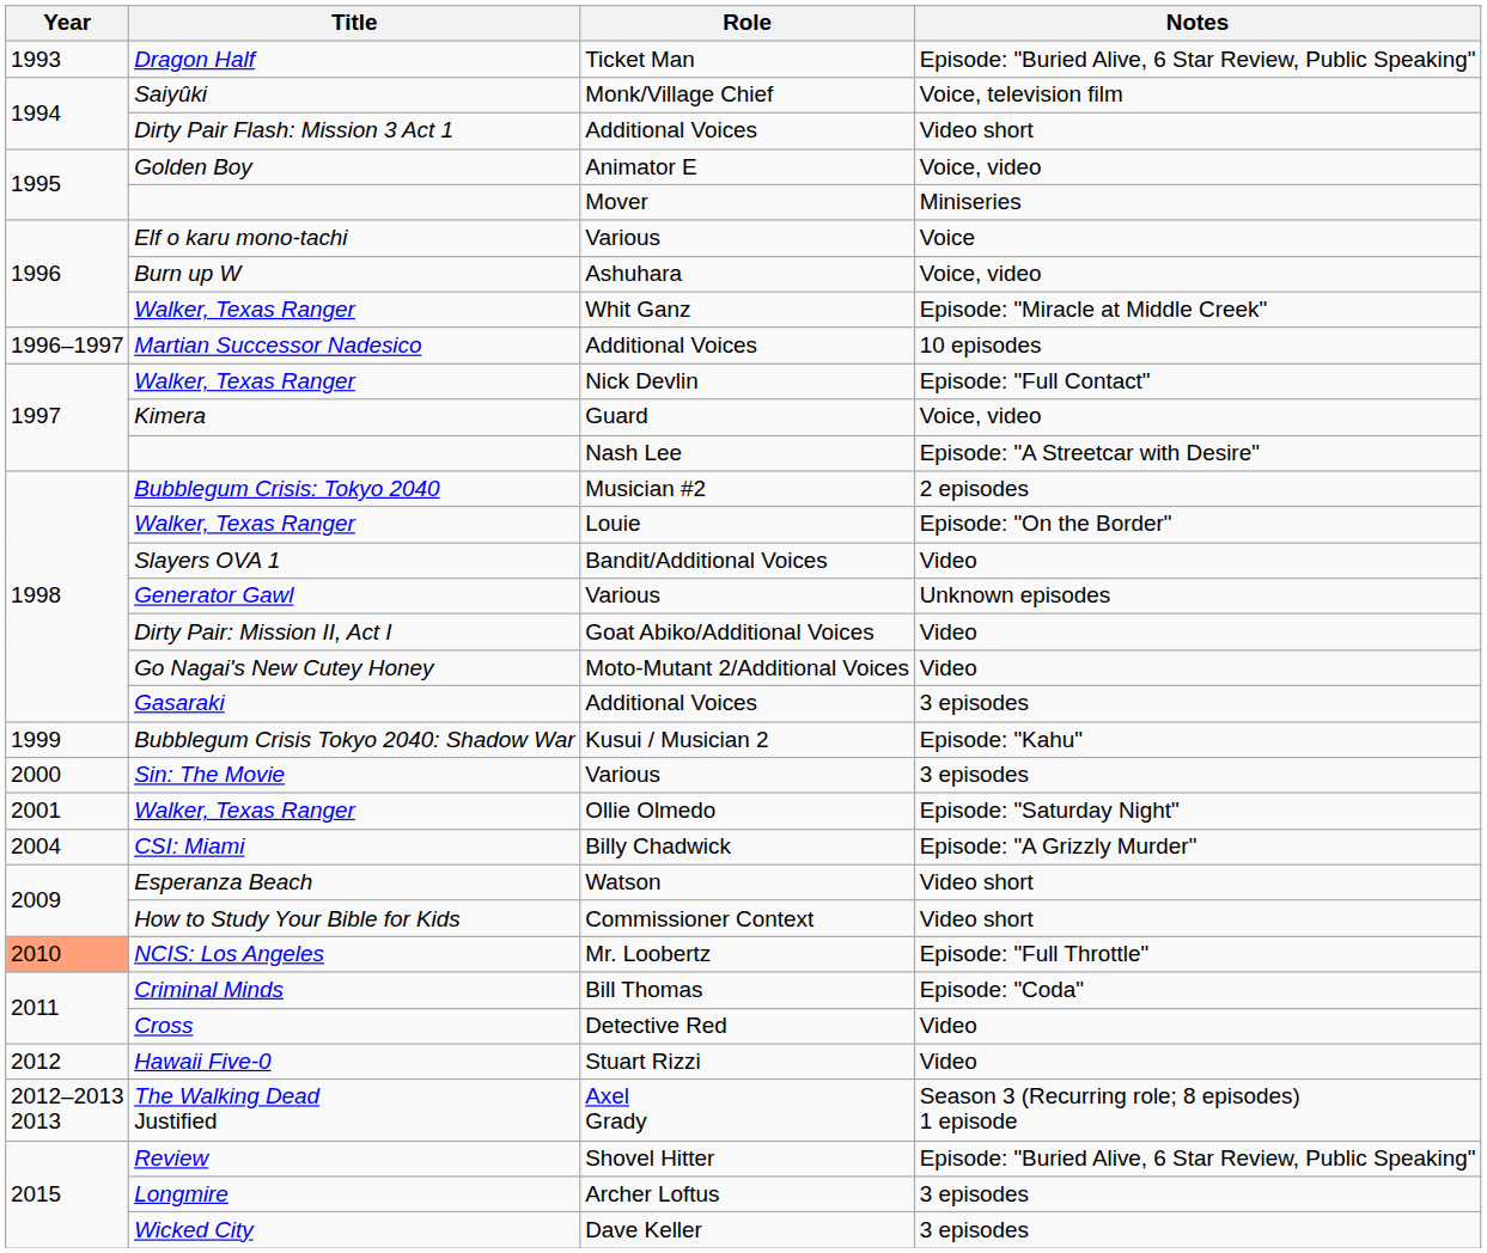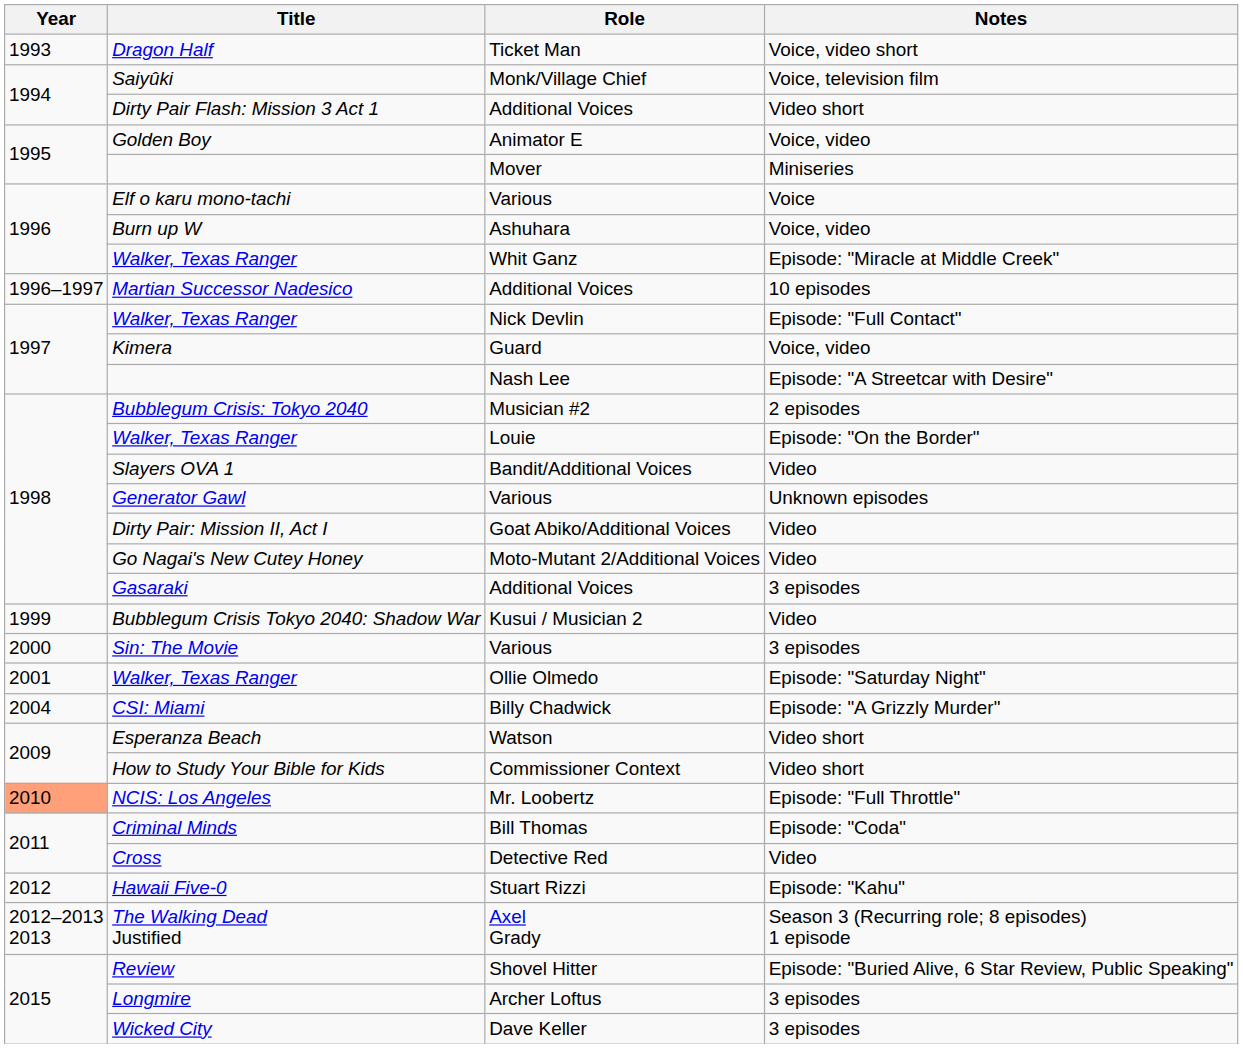 <table class="wikitable sortable">
 <tr>
 <th>Year</th>
 <th>Title</th>
 <th>Role</th>
 <th class="unsortable">Notes</th>
 </tr>
 <tr>
 <td>1993</td>
 <td><em><a href='#'>Dragon Half</a></em></td>
 <td>Ticket Man</td>
-<td>Episode: "Buried Alive, 6 Star Review, Public Speaking"</td>
+<td>Voice, video short</td>
 </tr>
 <tr>
 <td rowspan=2>1994</td>
 <td><em>Saiyûki</em></td>
 <td>Monk/Village Chief</td>
 <td>Voice, television film</td>
 </tr>
 <tr>
 <td><em>Dirty Pair Flash: Mission 3 Act 1</em></td>
 <td>Additional Voices</td>
 <td>Video short</td>
 </tr>
 <tr>
 <td rowspan=2>1995</td>
 <td><em>Golden Boy</em></td>
 <td>Animator E</td>
 <td>Voice, video</td>
 </tr>
 <tr>
 <td><em></em></td>
 <td>Mover</td>
 <td>Miniseries</td>
 </tr>
 <tr>
 <td rowspan=3>1996</td>
 <td><em>Elf o karu mono-tachi</em></td>
 <td>Various</td>
 <td>Voice</td>
 </tr>
 <tr>
 <td><em>Burn up W</em></td>
 <td>Ashuhara</td>
 <td>Voice, video</td>
 </tr>
 <tr>
 <td><em><a href='#'>Walker, Texas Ranger</a></em></td>
 <td>Whit Ganz</td>
 <td>Episode: "Miracle at Middle Creek"</td>
 </tr>
 <tr>
 <td>1996–1997</td>
 <td><em><a href='#'>Martian Successor Nadesico</a></em></td>
 <td>Additional Voices</td>
 <td>10 episodes</td>
 </tr>
 <tr>
 <td rowspan=3>1997</td>
 <td><em><a href='#'>Walker, Texas Ranger</a></em></td>
 <td>Nick Devlin</td>
 <td>Episode: "Full Contact"</td>
 </tr>
 <tr>
 <td><em>Kimera</em></td>
 <td>Guard</td>
 <td>Voice, video</td>
 </tr>
 <tr>
 <td><em></em></td>
 <td>Nash Lee</td>
 <td>Episode: "A Streetcar with Desire"</td>
 </tr>
 <tr>
 <td rowspan=7>1998</td>
 <td><em><a href='#'>Bubblegum Crisis: Tokyo 2040</a></em></td>
 <td>Musician #2</td>
 <td>2 episodes</td>
 </tr>
 <tr>
 <td><em><a href='#'>Walker, Texas Ranger</a></em></td>
 <td>Louie</td>
 <td>Episode: "On the Border"</td>
 </tr>
 <tr>
 <td><em>Slayers OVA 1</em></td>
 <td>Bandit/Additional Voices</td>
 <td>Video</td>
 </tr>
 <tr>
 <td><em><a href='#'>Generator Gawl</a></em></td>
 <td>Various</td>
 <td>Unknown episodes</td>
 </tr>
 <tr>
 <td><em>Dirty Pair: Mission II, Act I</em></td>
 <td>Goat Abiko/Additional Voices</td>
 <td>Video</td>
 </tr>
 <tr>
 <td><em>Go Nagai's New Cutey Honey</em></td>
 <td>Moto-Mutant 2/Additional Voices</td>
 <td>Video</td>
 </tr>
 <tr>
 <td><em><a href='#'>Gasaraki</a></em></td>
 <td>Additional Voices</td>
 <td>3 episodes</td>
 </tr>
 <tr>
 <td>1999</td>
 <td><em>Bubblegum Crisis Tokyo 2040: Shadow War</em></td>
 <td>Kusui / Musician 2</td>
-<td>Episode: "Kahu"</td>
+<td>Video</td>
 </tr>
 <tr>
 <td>2000</td>
 <td><em><a href='#'>Sin: The Movie</a></em></td>
 <td>Various</td>
 <td>3 episodes</td>
 </tr>
 <tr>
 <td>2001</td>
 <td><em><a href='#'>Walker, Texas Ranger</a></em></td>
 <td>Ollie Olmedo</td>
 <td>Episode: "Saturday Night"</td>
 </tr>
 <tr>
 <td>2004</td>
 <td><em><a href='#'>CSI: Miami</a></em></td>
 <td>Billy Chadwick</td>
 <td>Episode: "A Grizzly Murder"</td>
 </tr>
 <tr>
 <td rowspan=2>2009</td>
 <td><em>Esperanza Beach</em></td>
 <td>Watson</td>
 <td>Video short</td>
 </tr>
 <tr>
 <td><em>How to Study Your Bible for Kids</em></td>
 <td>Commissioner Context</td>
 <td>Video short</td>
 </tr>
 <tr>
 <td style="background: lightsalmon;">2010</td>
 <td><em><a href='#'>NCIS: Los Angeles</a></em></td>
 <td>Mr. Loobertz</td>
 <td>Episode: "Full Throttle"</td>
 </tr>
 <tr>
 <td rowspan=2>2011</td>
 <td><em><a href='#'>Criminal Minds</a></em></td>
 <td>Bill Thomas</td>
 <td>Episode: "Coda"</td>
 </tr>
 <tr>
 <td><em><a href='#'>Cross</a></em></td>
 <td>Detective Red</td>
 <td>Video</td>
 </tr>
 <tr>
 <td>2012</td>
 <td><em><a href='#'>Hawaii Five-0</a></em></td>
 <td>Stuart Rizzi</td>
-<td>Video</td>
+<td>Episode: "Kahu"</td>
 </tr>
 <tr>
 <td>2012–2013<br>2013</td>
 <td><em><a href='#'>The Walking Dead</a></em><br>Justified</td>
 <td><a href='#'>Axel</a><br>Grady</td>
 <td>Season 3 (Recurring role; 8 episodes)<br>1 episode</td>
 </tr>
 <tr>
 <td rowspan=3>2015</td>
 <td><em><a href='#'>Review</a></em></td>
 <td>Shovel Hitter</td>
 <td>Episode: "Buried Alive, 6 Star Review, Public Speaking"</td>
 </tr>
 <tr>
 <td><em><a href='#'>Longmire</a></em></td>
 <td>Archer Loftus</td>
 <td>3 episodes</td>
 </tr>
 <tr>
 <td><em><a href='#'>Wicked City</a></em></td>
 <td>Dave Keller</td>
 <td>3 episodes</td>
 </tr>
 </table>
